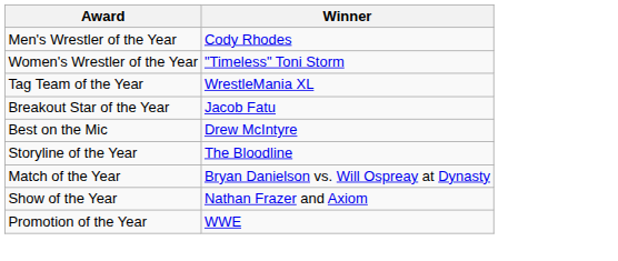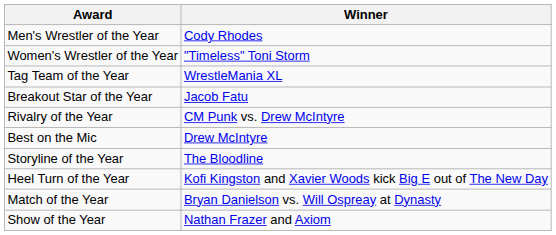 <table class="wikitable">
 <tr>
 <th>Award</th>
 <th>Winner</th>
 </tr>
 <tr>
 <td>Men's Wrestler of the Year</td>
 <td><a href='#'>Cody Rhodes</a></td>
 </tr>
 <tr>
 <td>Women's Wrestler of the Year</td>
 <td><a href='#'>"Timeless" Toni Storm</a></td>
 </tr>
 <tr>
 <td>Tag Team of the Year</td>
 <td><a href='#'>WrestleMania XL</a></td>
 </tr>
 <tr>
 <td>Breakout Star of the Year</td>
 <td><a href='#'>Jacob Fatu</a></td>
 </tr>
 <tr>
+<td>Rivalry of the Year</td>
+<td><a href='#'>CM Punk</a> vs. <a href='#'>Drew McIntyre</a></td>
+</tr>
+<tr>
 <td>Best on the Mic</td>
 <td><a href='#'>Drew McIntyre</a></td>
 </tr>
 <tr>
 <td>Storyline of the Year</td>
 <td><a href='#'>The Bloodline</a></td>
+</tr>
+<tr>
+<td>Heel Turn of the Year</td>
+<td><a href='#'>Kofi Kingston</a> and <a href='#'>Xavier Woods</a> kick <a href='#'>Big E</a> out of <a href='#'>The New Day</a></td>
 </tr>
 <tr>
 <td>Match of the Year</td>
 <td><a href='#'>Bryan Danielson</a> vs. <a href='#'>Will Ospreay</a> at <a href='#'>Dynasty</a></td>
 </tr>
 <tr>
 <td>Show of the Year</td>
 <td><a href='#'>Nathan Frazer</a> and <a href='#'>Axiom</a></td>
 </tr>
-<tr>
-<td>Promotion of the Year</td>
-<td><a href='#'>WWE</a></td>
-</tr>
 </table>
